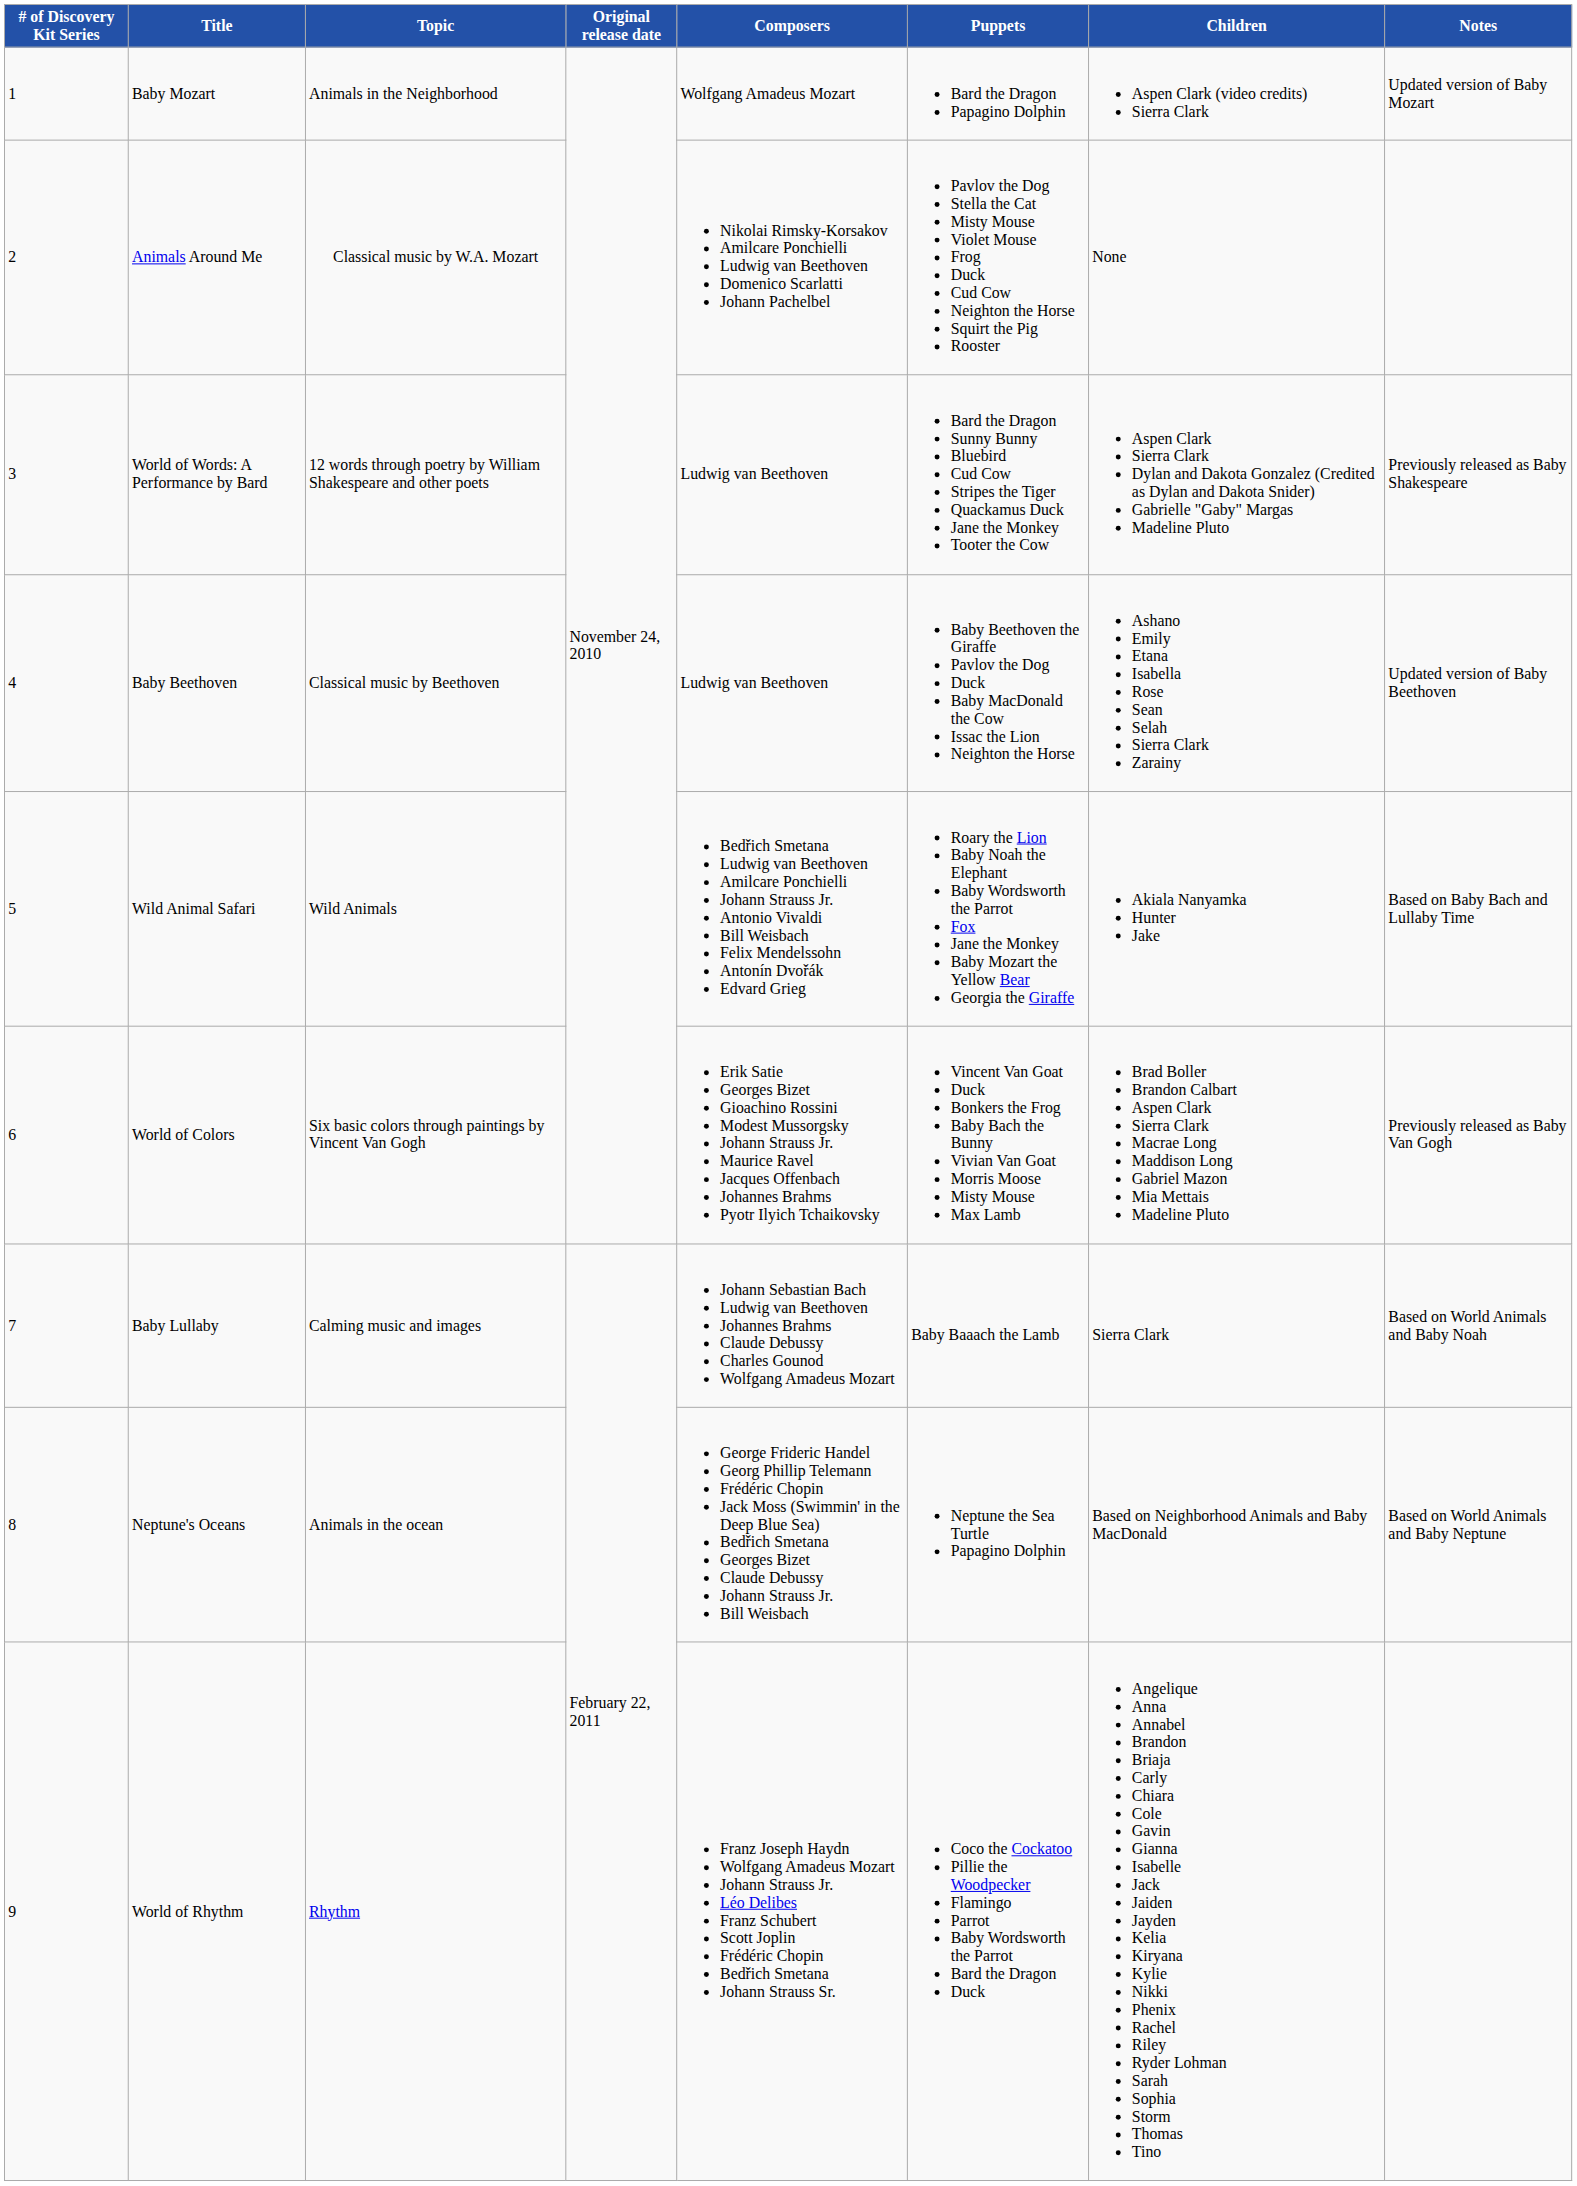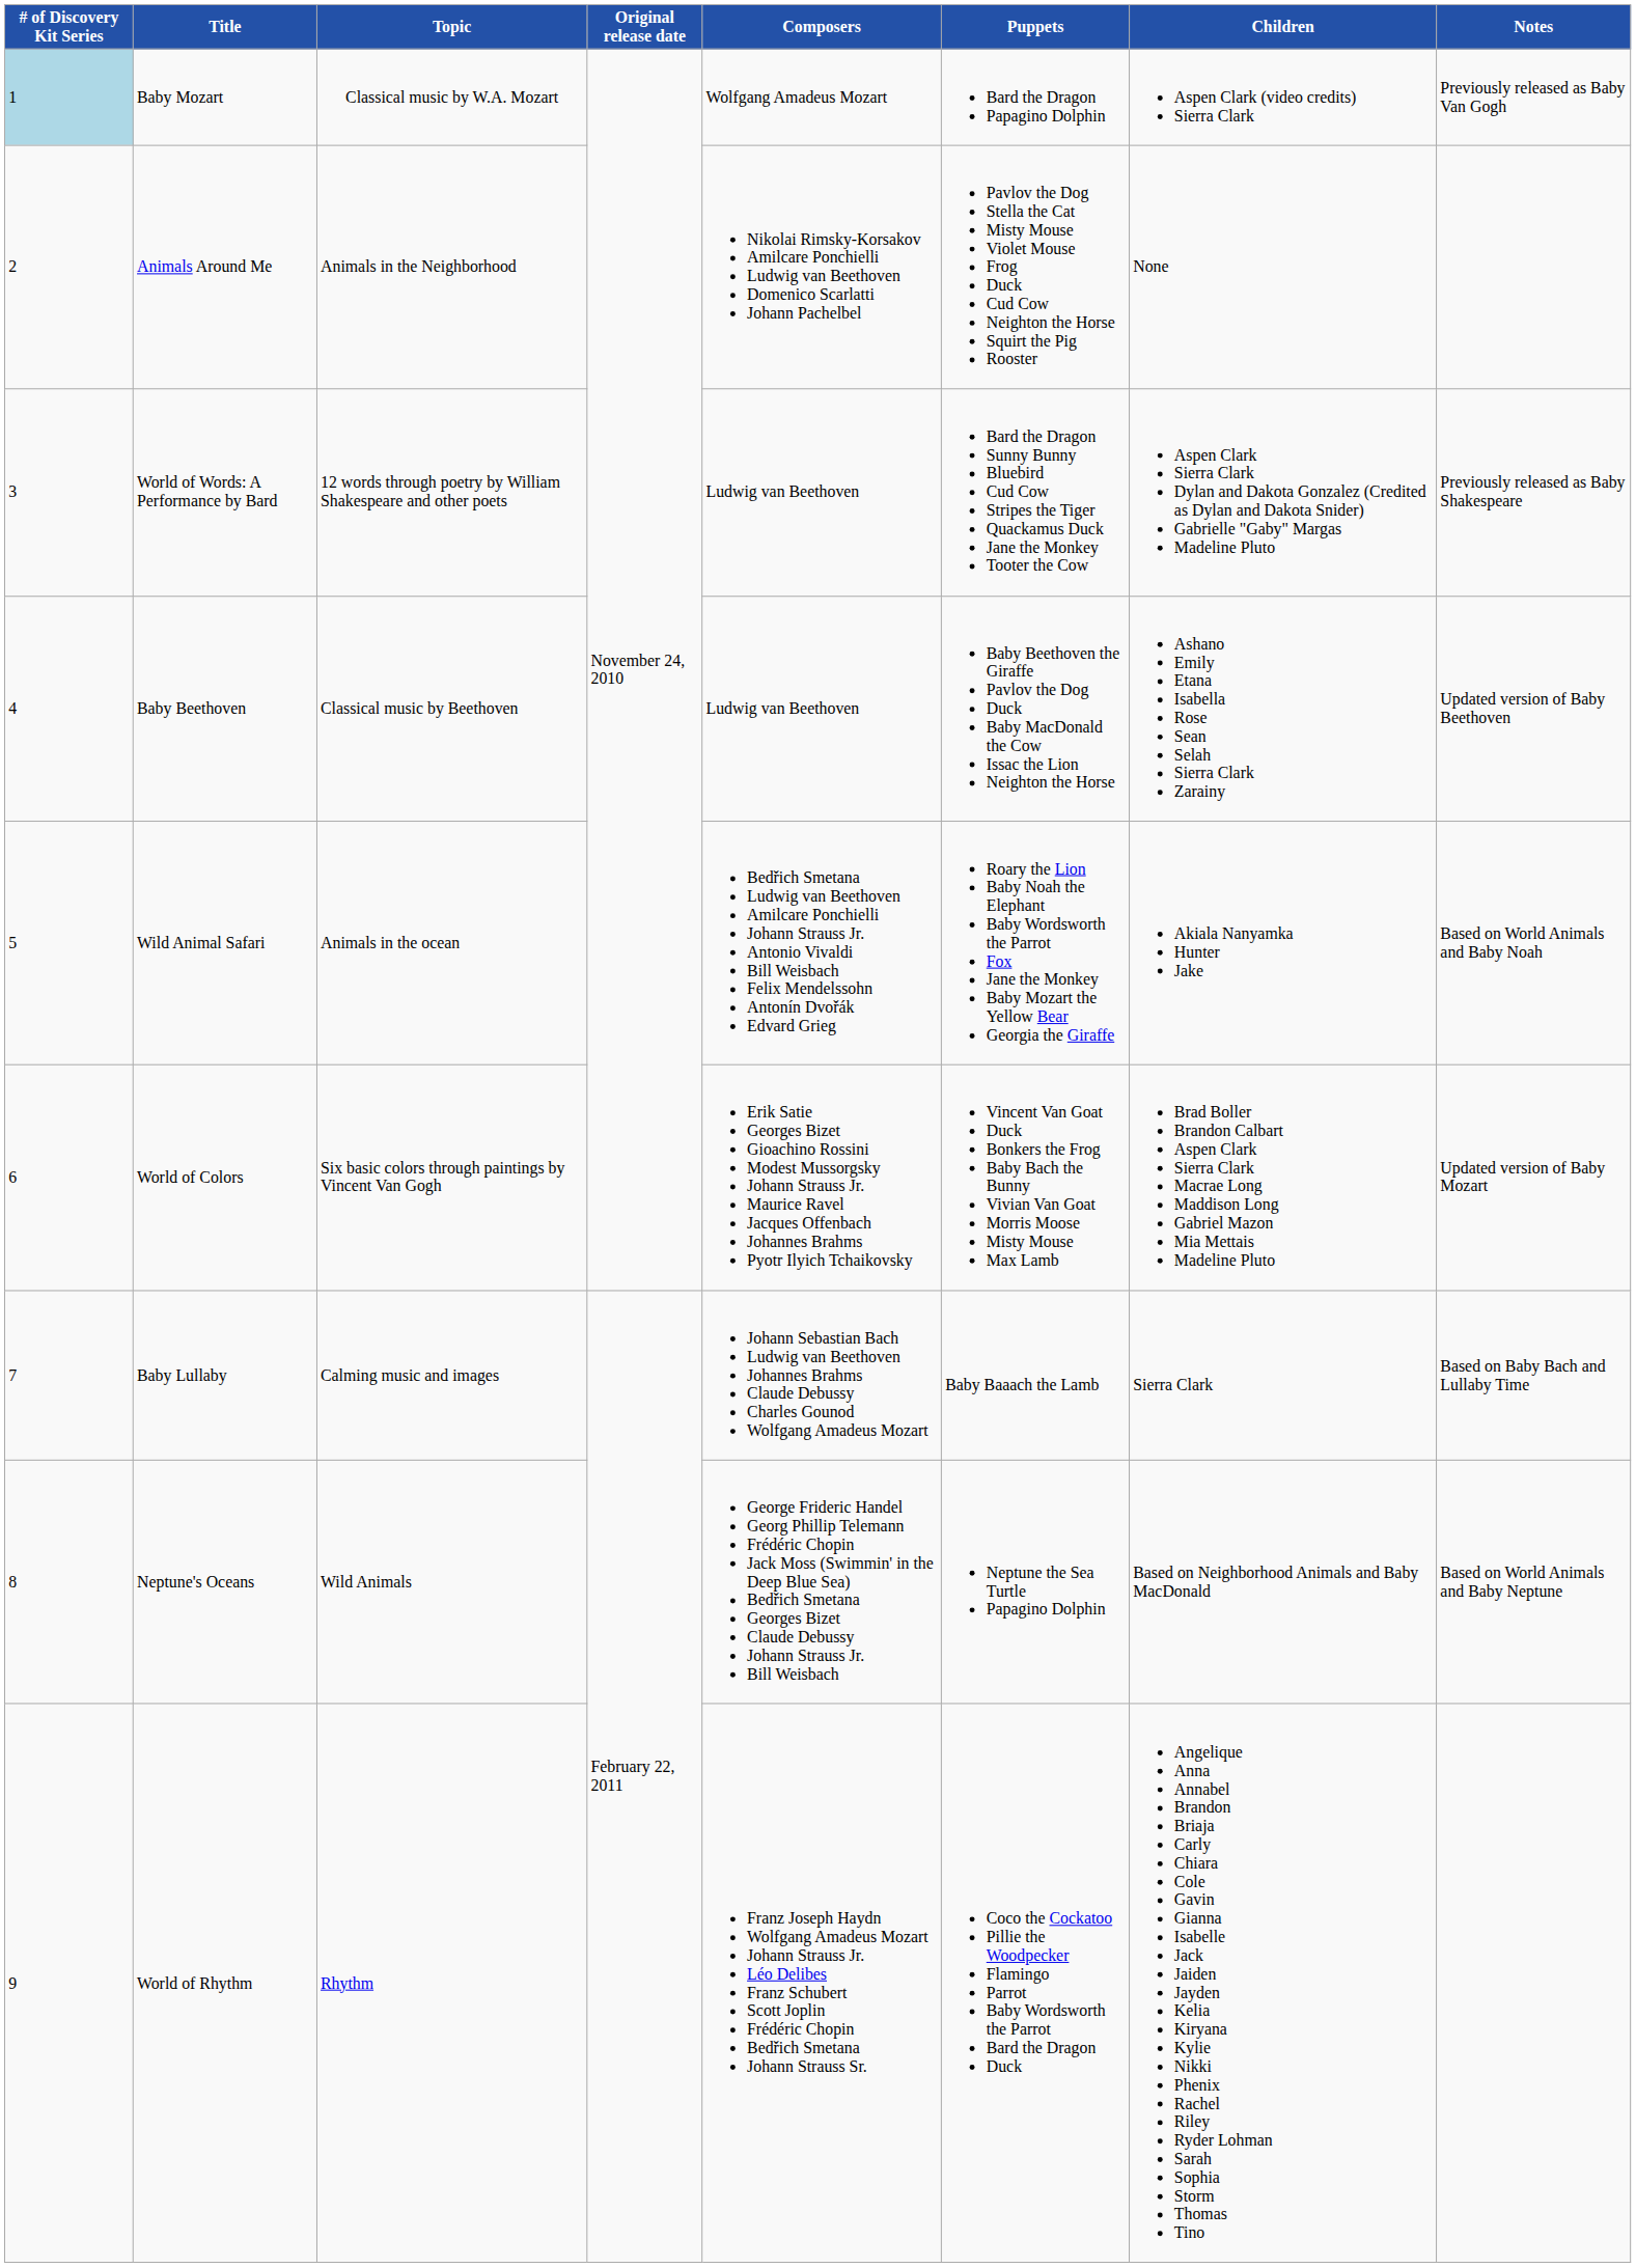 <table class="wikitable plainrowheaders" width="100%" style="margin-right: 0;">
 <tr>
 <th style="background-color: #2351A8; color: #FFF;"># of Discovery Kit Series</th>
 <th style="background-color: #2351A8; color: #FFF;">Title</th>
 <th style="background-color: #2351A8; color: #FFF;">Topic</th>
 <th style="background-color: #2351A8; color: #FFF;">Original release date</th>
 <th style="background-color: #2351A8; color: #FFF;">Composers</th>
 <th style="background-color: #2351A8; color: #FFF;">Puppets</th>
 <th style="background-color: #2351A8; color: #FFF;">Children</th>
 <th style="background-color: #2351A8; color: #FFF;">Notes</th>
 </tr>
 <tr>
-<td>1</td>
+<td style="background: lightblue;">1</td>
 <td>Baby Mozart</td>
-<td>Animals in the Neighborhood</td>
+<td style="text-align:center;">Classical music by W.A. Mozart</td>
 <td rowspan="6">November 24, 2010</td>
 <td>Wolfgang Amadeus Mozart</td>
 <td><br><ul><li>Bard the Dragon</li><li>Papagino Dolphin</li></ul></td>
 <td><br><ul><li>Aspen Clark (video credits)</li><li>Sierra Clark</li></ul></td>
-<td>Updated version of Baby Mozart</td>
+<td>Previously released as Baby Van Gogh</td>
 </tr>
 <tr>
 <td>2</td>
 <td><a href='#'>Animals</a> Around Me</td>
-<td style="text-align:center;">Classical music by W.A. Mozart</td>
+<td>Animals in the Neighborhood</td>
 <td><br><ul><li>Nikolai Rimsky-Korsakov</li><li>Amilcare Ponchielli</li><li>Ludwig van Beethoven</li><li>Domenico Scarlatti</li><li>Johann Pachelbel</li></ul></td>
 <td><br><ul><li>Pavlov the Dog</li><li>Stella the Cat</li><li>Misty Mouse</li><li>Violet Mouse</li><li>Frog</li><li>Duck</li><li>Cud Cow</li><li>Neighton the Horse</li><li>Squirt the Pig</li><li>Rooster</li></ul></td>
 <td>None</td>
 </tr>
 <tr>
 <td>3</td>
 <td>World of Words: A Performance by Bard</td>
 <td>12 words through poetry by William Shakespeare and other poets</td>
 <td>Ludwig van Beethoven</td>
 <td><br><ul><li>Bard the Dragon</li><li>Sunny Bunny</li><li>Bluebird</li><li>Cud Cow</li><li>Stripes the Tiger</li><li>Quackamus Duck</li><li>Jane the Monkey</li><li>Tooter the Cow</li></ul></td>
 <td><br><ul><li>Aspen Clark</li><li>Sierra Clark</li><li>Dylan and Dakota Gonzalez (Credited as Dylan and Dakota Snider)</li><li>Gabrielle "Gaby" Margas</li><li>Madeline Pluto</li></ul></td>
 <td>Previously released as Baby Shakespeare</td>
 </tr>
 <tr>
 <td>4</td>
 <td>Baby Beethoven</td>
 <td>Classical music by Beethoven</td>
 <td>Ludwig van Beethoven</td>
 <td><br><ul><li>Baby Beethoven the Giraffe</li><li>Pavlov the Dog</li><li>Duck</li><li>Baby MacDonald the Cow</li><li>Issac the Lion</li><li>Neighton the Horse</li></ul></td>
 <td><br><ul><li>Ashano</li><li>Emily</li><li>Etana</li><li>Isabella</li><li>Rose</li><li>Sean</li><li>Selah</li><li>Sierra Clark</li><li>Zarainy</li></ul></td>
 <td>Updated version of Baby Beethoven</td>
 </tr>
 <tr>
 <td>5</td>
 <td>Wild Animal Safari</td>
-<td>Wild Animals</td>
+<td>Animals in the ocean</td>
 <td><br><ul><li>Bedřich Smetana</li><li>Ludwig van Beethoven</li><li>Amilcare Ponchielli</li><li>Johann Strauss Jr.</li><li>Antonio Vivaldi</li><li>Bill Weisbach</li><li>Felix Mendelssohn</li><li>Antonín Dvořák</li><li>Edvard Grieg</li></ul></td>
 <td><br><ul><li>Roary the <a href='#'>Lion</a></li><li>Baby Noah the Elephant</li><li>Baby Wordsworth the Parrot</li><li><a href='#'>Fox</a></li><li>Jane the Monkey</li><li>Baby Mozart the Yellow <a href='#'>Bear</a></li><li>Georgia the <a href='#'>Giraffe</a></li></ul></td>
 <td><br><ul><li>Akiala Nanyamka</li><li>Hunter</li><li>Jake</li></ul></td>
-<td>Based on Baby Bach and Lullaby Time</td>
+<td>Based on World Animals and Baby Noah</td>
 </tr>
 <tr>
 <td>6</td>
 <td>World of Colors</td>
 <td>Six basic colors through paintings by Vincent Van Gogh</td>
 <td><br><ul><li>Erik Satie</li><li>Georges Bizet</li><li>Gioachino Rossini</li><li>Modest Mussorgsky</li><li>Johann Strauss Jr.</li><li>Maurice Ravel</li><li>Jacques Offenbach</li><li>Johannes Brahms</li><li>Pyotr Ilyich Tchaikovsky</li></ul></td>
 <td><br><ul><li>Vincent Van Goat</li><li>Duck</li><li>Bonkers the Frog</li><li>Baby Bach the Bunny</li><li>Vivian Van Goat</li><li>Morris Moose</li><li>Misty Mouse</li><li>Max Lamb</li></ul></td>
 <td><br><ul><li>Brad Boller</li><li>Brandon Calbart</li><li>Aspen Clark</li><li>Sierra Clark</li><li>Macrae Long</li><li>Maddison Long</li><li>Gabriel Mazon</li><li>Mia Mettais</li><li>Madeline Pluto</li></ul></td>
-<td>Previously released as Baby Van Gogh</td>
+<td>Updated version of Baby Mozart</td>
 </tr>
 <tr>
 <td>7</td>
 <td>Baby Lullaby</td>
 <td>Calming music and images</td>
 <td rowspan="3">February 22, 2011</td>
 <td><br><ul><li>Johann Sebastian Bach</li><li>Ludwig van Beethoven</li><li>Johannes Brahms</li><li>Claude Debussy</li><li>Charles Gounod</li><li>Wolfgang Amadeus Mozart</li></ul></td>
 <td><br>Baby Baaach the Lamb</td>
 <td><br>Sierra Clark</td>
-<td>Based on World Animals and Baby Noah</td>
+<td>Based on Baby Bach and Lullaby Time</td>
 </tr>
 <tr>
 <td>8</td>
 <td>Neptune's Oceans</td>
-<td>Animals in the ocean</td>
+<td>Wild Animals</td>
 <td><br><ul><li>George Frideric Handel</li><li>Georg Phillip Telemann</li><li>Frédéric Chopin</li><li>Jack Moss (Swimmin' in the Deep Blue Sea)</li><li>Bedřich Smetana</li><li>Georges Bizet</li><li>Claude Debussy</li><li>Johann Strauss Jr.</li><li>Bill Weisbach</li></ul></td>
 <td><br><ul><li>Neptune the Sea Turtle</li><li>Papagino Dolphin</li></ul></td>
 <td>Based on Neighborhood Animals and Baby MacDonald</td>
 <td>Based on World Animals and Baby Neptune</td>
 </tr>
 <tr>
 <td>9</td>
 <td>World of Rhythm</td>
 <td><a href='#'>Rhythm</a></td>
 <td><br><ul><li>Franz Joseph Haydn</li><li>Wolfgang Amadeus Mozart</li><li>Johann Strauss Jr.</li><li><a href='#'>Léo Delibes</a></li><li>Franz Schubert</li><li>Scott Joplin</li><li>Frédéric Chopin</li><li>Bedřich Smetana</li><li>Johann Strauss Sr.</li></ul></td>
 <td><br><ul><li>Coco the <a href='#'>Cockatoo</a></li><li>Pillie the <a href='#'>Woodpecker</a></li><li>Flamingo</li><li>Parrot</li><li>Baby Wordsworth the Parrot</li><li>Bard the Dragon</li><li>Duck</li></ul></td>
 <td><br><ul><li>Angelique</li><li>Anna</li><li>Annabel</li><li>Brandon</li><li>Briaja</li><li>Carly</li><li>Chiara</li><li>Cole</li><li>Gavin</li><li>Gianna</li><li>Isabelle</li><li>Jack</li><li>Jaiden</li><li>Jayden</li><li>Kelia</li><li>Kiryana</li><li>Kylie</li><li>Nikki</li><li>Phenix</li><li>Rachel</li><li>Riley</li><li>Ryder Lohman</li><li>Sarah</li><li>Sophia</li><li>Storm</li><li>Thomas</li><li>Tino</li></ul></td>
 <td></td>
 </tr>
 </table>
